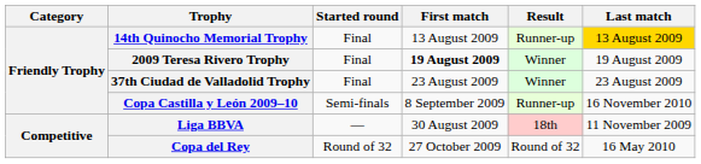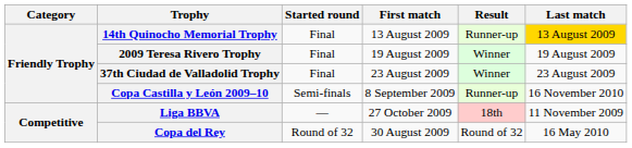 <table class="wikitable">
 <tr>
 <th>Category</th>
 <th>Trophy</th>
 <th>Started round</th>
 <th>First match</th>
 <th>Result</th>
 <th>Last match</th>
 </tr>
 <tr>
 <th rowspan="4">Friendly Trophy</th>
 <th><a href='#'>14th Quinocho Memorial Trophy</a></th>
 <td style="text-align:center;">Final</td>
 <td style="text-align:center;">13 August 2009</td>
 <td style="background:#e8ffd8; text-align:center;">Runner-up</td>
 <td style="background: gold; text-align:center;">13 August 2009</td>
 </tr>
 <tr>
 <th>2009 Teresa Rivero Trophy</th>
 <td style="text-align:center;">Final</td>
-<td style="text-align:center;"><strong>19 August 2009</strong></td>
+<td style="text-align:center;">19 August 2009</td>
 <td style="background:#dfd; text-align:center;">Winner</td>
 <td style="text-align:center;">19 August 2009</td>
 </tr>
 <tr>
 <th>37th Ciudad de Valladolid Trophy</th>
 <td style="text-align:center;">Final</td>
 <td style="text-align:center;">23 August 2009</td>
 <td style="background:#dfd; text-align:center;">Winner</td>
 <td style="text-align:center;">23 August 2009</td>
 </tr>
 <tr>
 <th><a href='#'>Copa Castilla y León 2009–10</a></th>
 <td style="text-align:center;">Semi-finals</td>
 <td style="text-align:center;">8 September 2009</td>
 <td style="background:#e8ffd8; text-align:center;">Runner-up</td>
 <td style="text-align:center;">16 November 2010</td>
 </tr>
 <tr>
 <th rowspan="2">Competitive</th>
 <th><a href='#'>Liga BBVA</a></th>
 <td style="text-align:center;">—</td>
-<td style="text-align:center;">30 August 2009</td>
+<td style="text-align:center;">27 October 2009</td>
 <td style="background:#fcc; text-align:center;">18th</td>
 <td style="text-align:center;">11 November 2009</td>
 </tr>
 <tr>
 <th><a href='#'>Copa del Rey</a></th>
 <td style="text-align:center;">Round of 32</td>
-<td style="text-align:center;">27 October 2009</td>
+<td style="text-align:center;">30 August 2009</td>
 <td style="text-align:center;">Round of 32</td>
 <td style="text-align:center;">16 May 2010</td>
 </tr>
 </table>
